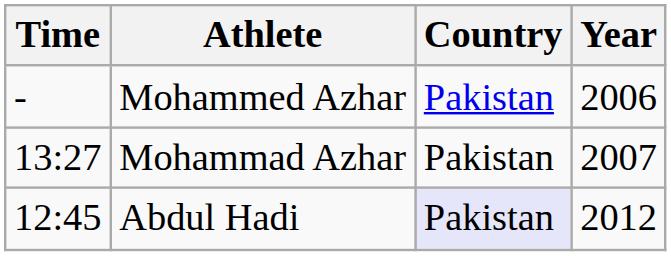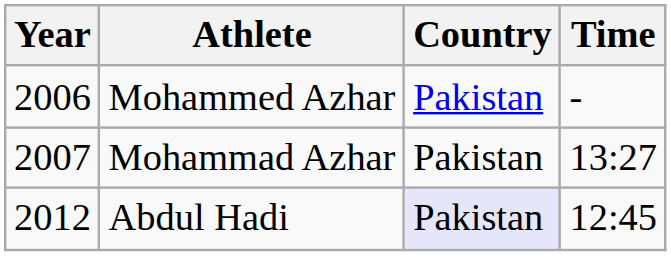 <table class="wikitable">
 <tr align="left">
-<th>Time</th>
+<th>Year</th>
 <th>Athlete</th>
 <th>Country</th>
-<th>Year</th>
+<th>Time</th>
 </tr>
 <tr>
-<td>-</td>
+<td>2006</td>
 <td>Mohammed Azhar</td>
 <td> <a href='#'>Pakistan</a></td>
-<td>2006</td>
+<td>-</td>
 </tr>
 <tr>
-<td>13:27</td>
+<td>2007</td>
 <td>Mohammad Azhar</td>
 <td> Pakistan</td>
-<td>2007</td>
+<td>13:27</td>
 </tr>
 <tr>
-<td>12:45</td>
+<td>2012</td>
 <td>Abdul Hadi</td>
 <td style="background: lavender;"> Pakistan</td>
-<td>2012</td>
+<td>12:45</td>
 </tr>
 </table>
